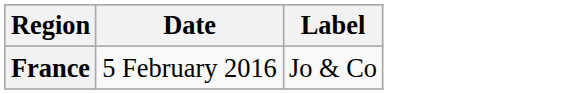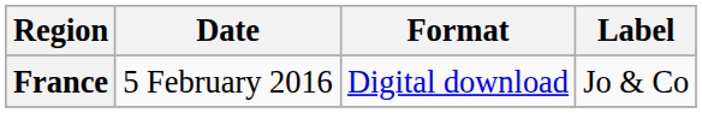 <table class="wikitable sortable plainrowheaders">
 <tr>
 <th scope="col">Region</th>
 <th scope="col">Date</th>
+<th scope="col">Format</th>
 <th scope="col">Label</th>
 </tr>
 <tr>
 <th scope="row">France</th>
 <td>5 February 2016</td>
+<td><a href='#'>Digital download</a></td>
 <td>Jo & Co</td>
 </tr>
 </table>
